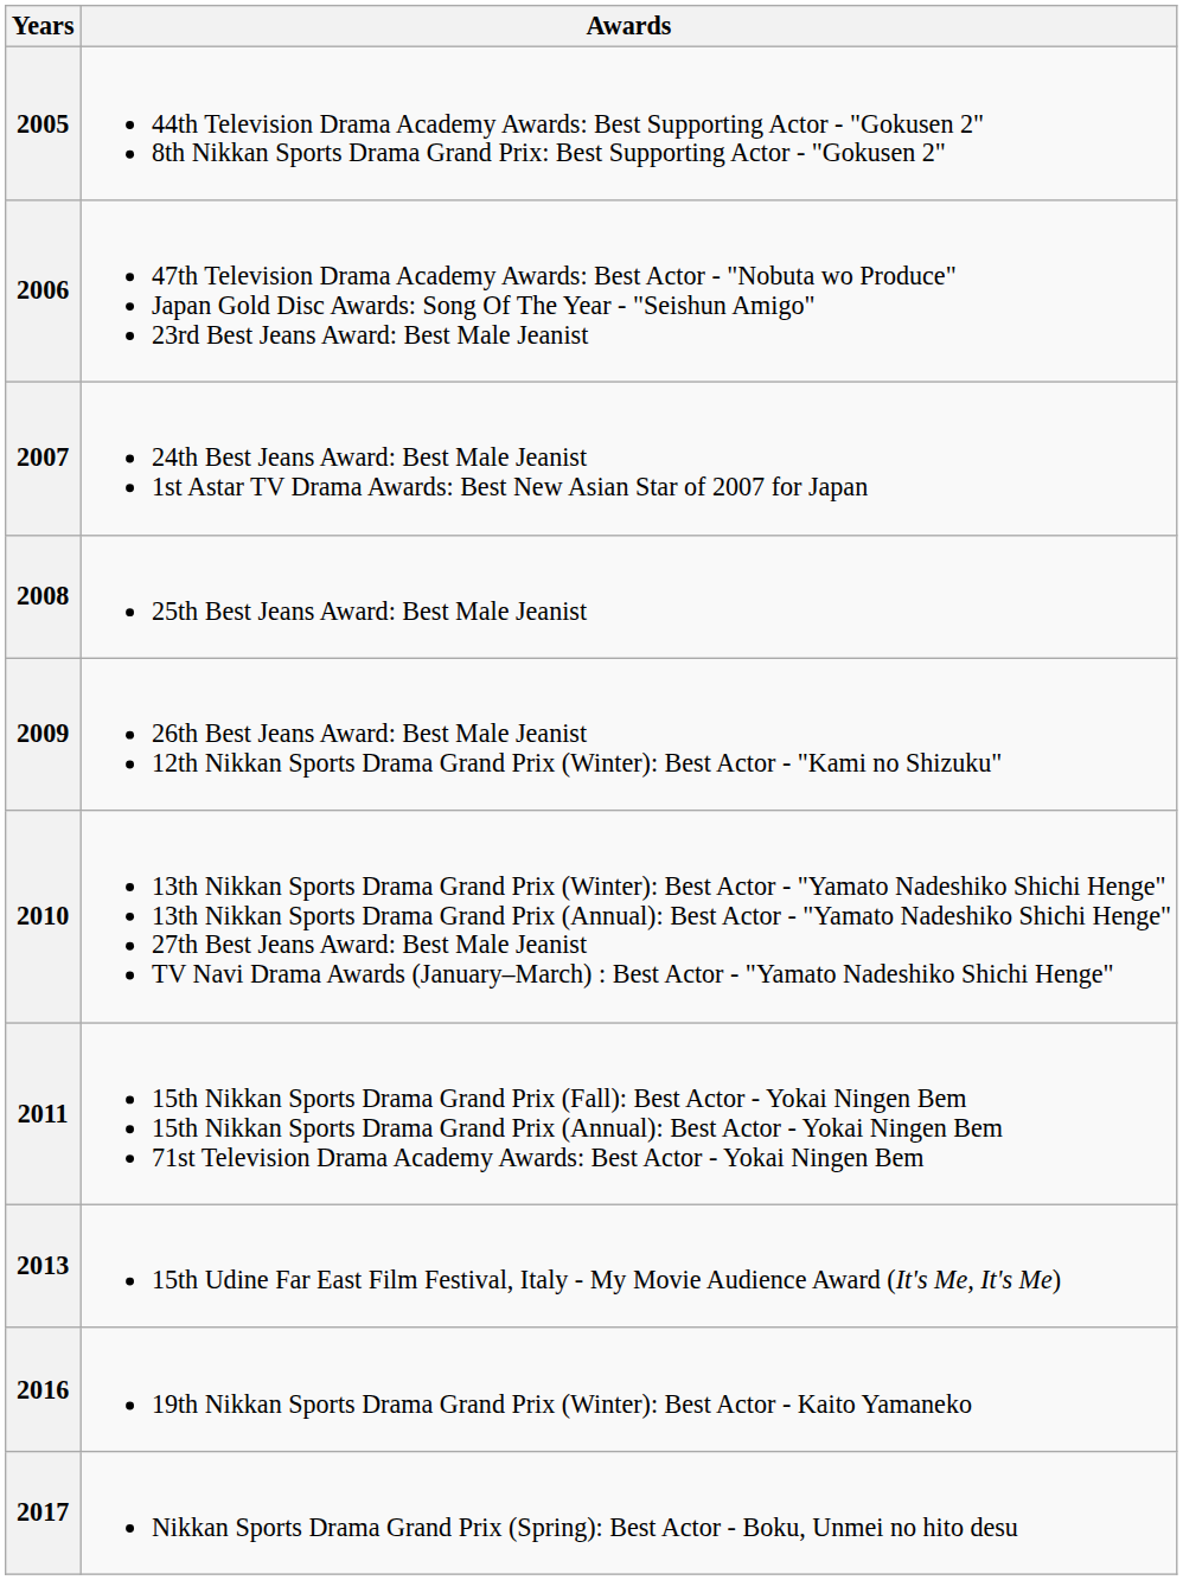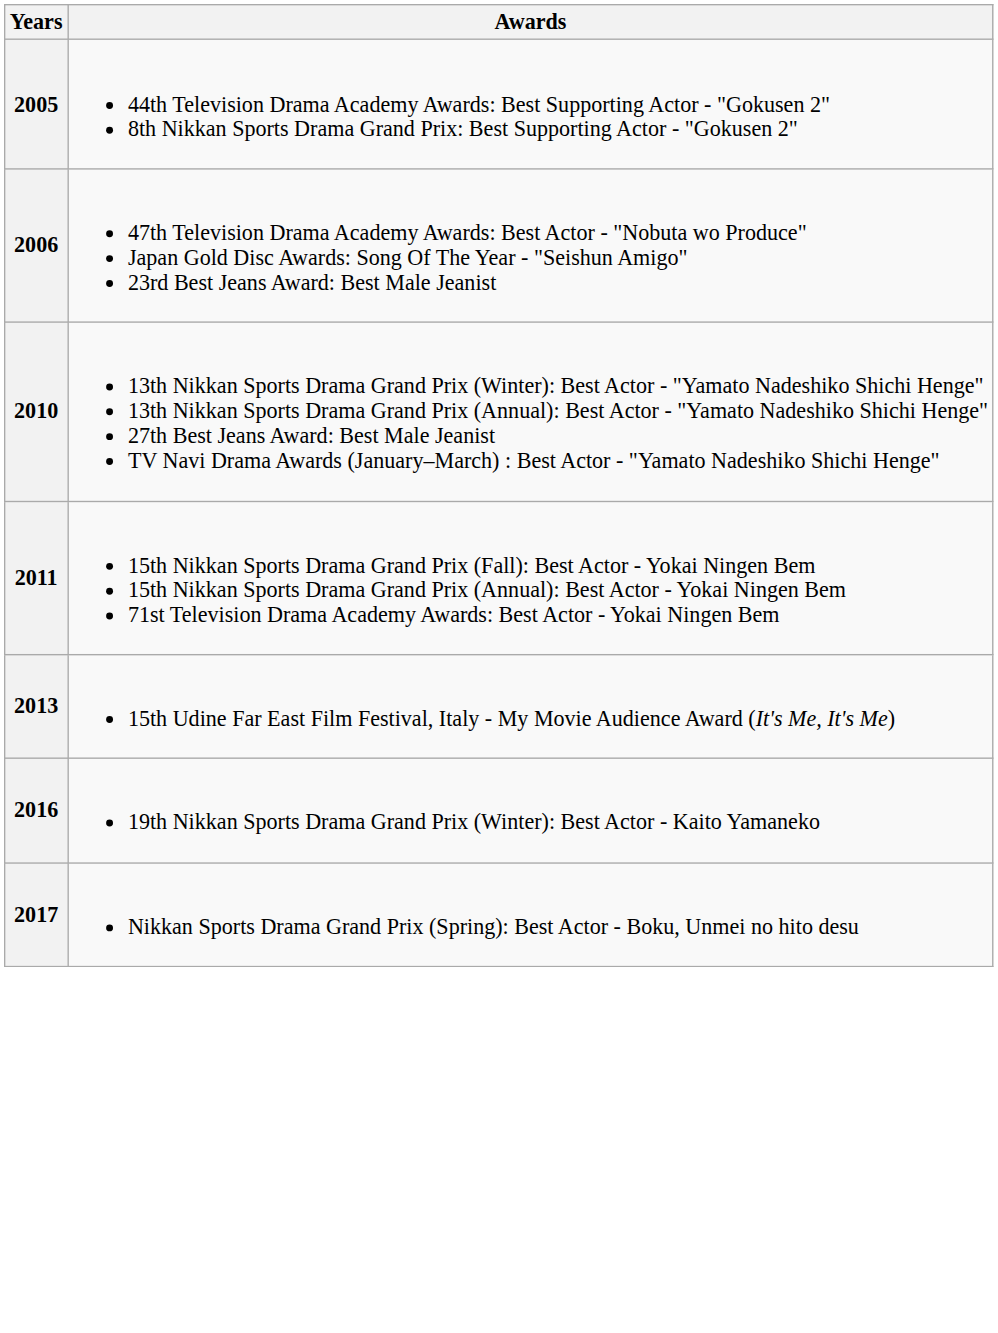 <table class="wikitable">
 <tr>
 <th>Years</th>
 <th>Awards</th>
 </tr>
 <tr>
 <th>2005</th>
 <td><br><ul><li>44th Television Drama Academy Awards: Best Supporting Actor - "Gokusen 2"</li><li>8th Nikkan Sports Drama Grand Prix: Best Supporting Actor - "Gokusen 2"</li></ul></td>
 </tr>
 <tr>
 <th>2006</th>
 <td><br><ul><li>47th Television Drama Academy Awards: Best Actor - "Nobuta wo Produce"</li><li>Japan Gold Disc Awards: Song Of The Year - "Seishun Amigo"</li><li>23rd Best Jeans Award: Best Male Jeanist</li></ul></td>
-</tr>
-<tr>
-<th>2007</th>
-<td><br><ul><li>24th Best Jeans Award: Best Male Jeanist</li><li>1st Astar TV Drama Awards: Best New Asian Star of 2007 for Japan</li></ul></td>
-</tr>
-<tr>
-<th>2008</th>
-<td><br><ul><li>25th Best Jeans Award: Best Male Jeanist</li></ul></td>
-</tr>
-<tr>
-<th>2009</th>
-<td><br><ul><li>26th Best Jeans Award: Best Male Jeanist</li><li>12th Nikkan Sports Drama Grand Prix (Winter): Best Actor - "Kami no Shizuku"</li></ul></td>
 </tr>
 <tr>
 <th>2010</th>
 <td><br><ul><li>13th Nikkan Sports Drama Grand Prix (Winter): Best Actor - "Yamato Nadeshiko Shichi Henge"</li><li>13th Nikkan Sports Drama Grand Prix (Annual): Best Actor - "Yamato Nadeshiko Shichi Henge"</li><li>27th Best Jeans Award: Best Male Jeanist</li><li>TV Navi Drama Awards (January–March) : Best Actor - "Yamato Nadeshiko Shichi Henge"</li></ul></td>
 </tr>
 <tr>
 <th>2011</th>
 <td><br><ul><li>15th Nikkan Sports Drama Grand Prix (Fall): Best Actor - Yokai Ningen Bem</li><li>15th Nikkan Sports Drama Grand Prix (Annual): Best Actor - Yokai Ningen Bem</li><li>71st Television Drama Academy Awards: Best Actor - Yokai Ningen Bem</li></ul></td>
 </tr>
 <tr>
 <th>2013</th>
 <td><br><ul><li>15th Udine Far East Film Festival, Italy - My Movie Audience Award (<em>It's Me, It's Me</em>)</li></ul></td>
 </tr>
 <tr>
 <th>2016</th>
 <td><br><ul><li>19th Nikkan Sports Drama Grand Prix (Winter): Best Actor - Kaito Yamaneko</li></ul></td>
 </tr>
 <tr>
 <th>2017</th>
 <td><br><ul><li>Nikkan Sports Drama Grand Prix (Spring): Best Actor - Boku, Unmei no hito desu</li></ul></td>
 </tr>
 </table>
